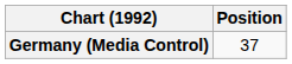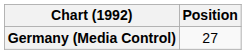 <table class="wikitable plainrowheaders" style="text-align:center">
 <tr>
 <th>Chart (1992)</th>
 <th>Position</th>
 </tr>
 <tr>
 <th scope="row">Germany (Media Control)</th>
-<td>37</td>
+<td>27</td>
 </tr>
 </table>
